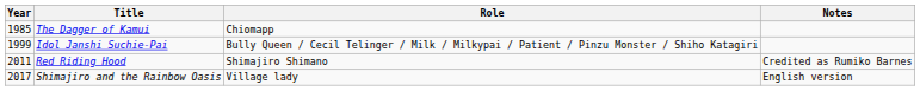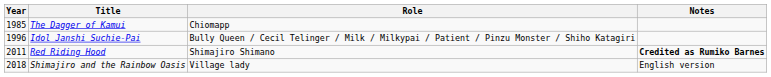 <table class="wikitable">
 <tr>
 <th class="unsortable">Year</th>
 <th class="unsortable">Title</th>
 <th class="unsortable">Role</th>
 <th class="unsortable">Notes</th>
 </tr>
 <tr>
 <td>1985</td>
 <td><em><a href='#'>The Dagger of Kamui</a></em></td>
 <td>Chiomapp</td>
 <td></td>
 </tr>
 <tr>
-<td>1999</td>
+<td>1996</td>
 <td><em><a href='#'>Idol Janshi Suchie-Pai</a></em></td>
 <td>Bully Queen / Cecil Telinger / Milk / Milkypai / Patient / Pinzu Monster / Shiho Katagiri</td>
 <td></td>
 </tr>
 <tr>
 <td>2011</td>
 <td><em><a href='#'>Red Riding Hood</a></em></td>
 <td>Shimajiro Shimano</td>
-<td>Credited as Rumiko Barnes</td>
+<td><strong>Credited as Rumiko Barnes</strong></td>
 </tr>
 <tr>
-<td>2017</td>
+<td>2018</td>
 <td><em>Shimajiro and the Rainbow Oasis</em></td>
 <td>Village lady</td>
 <td>English version</td>
 </tr>
 </table>
